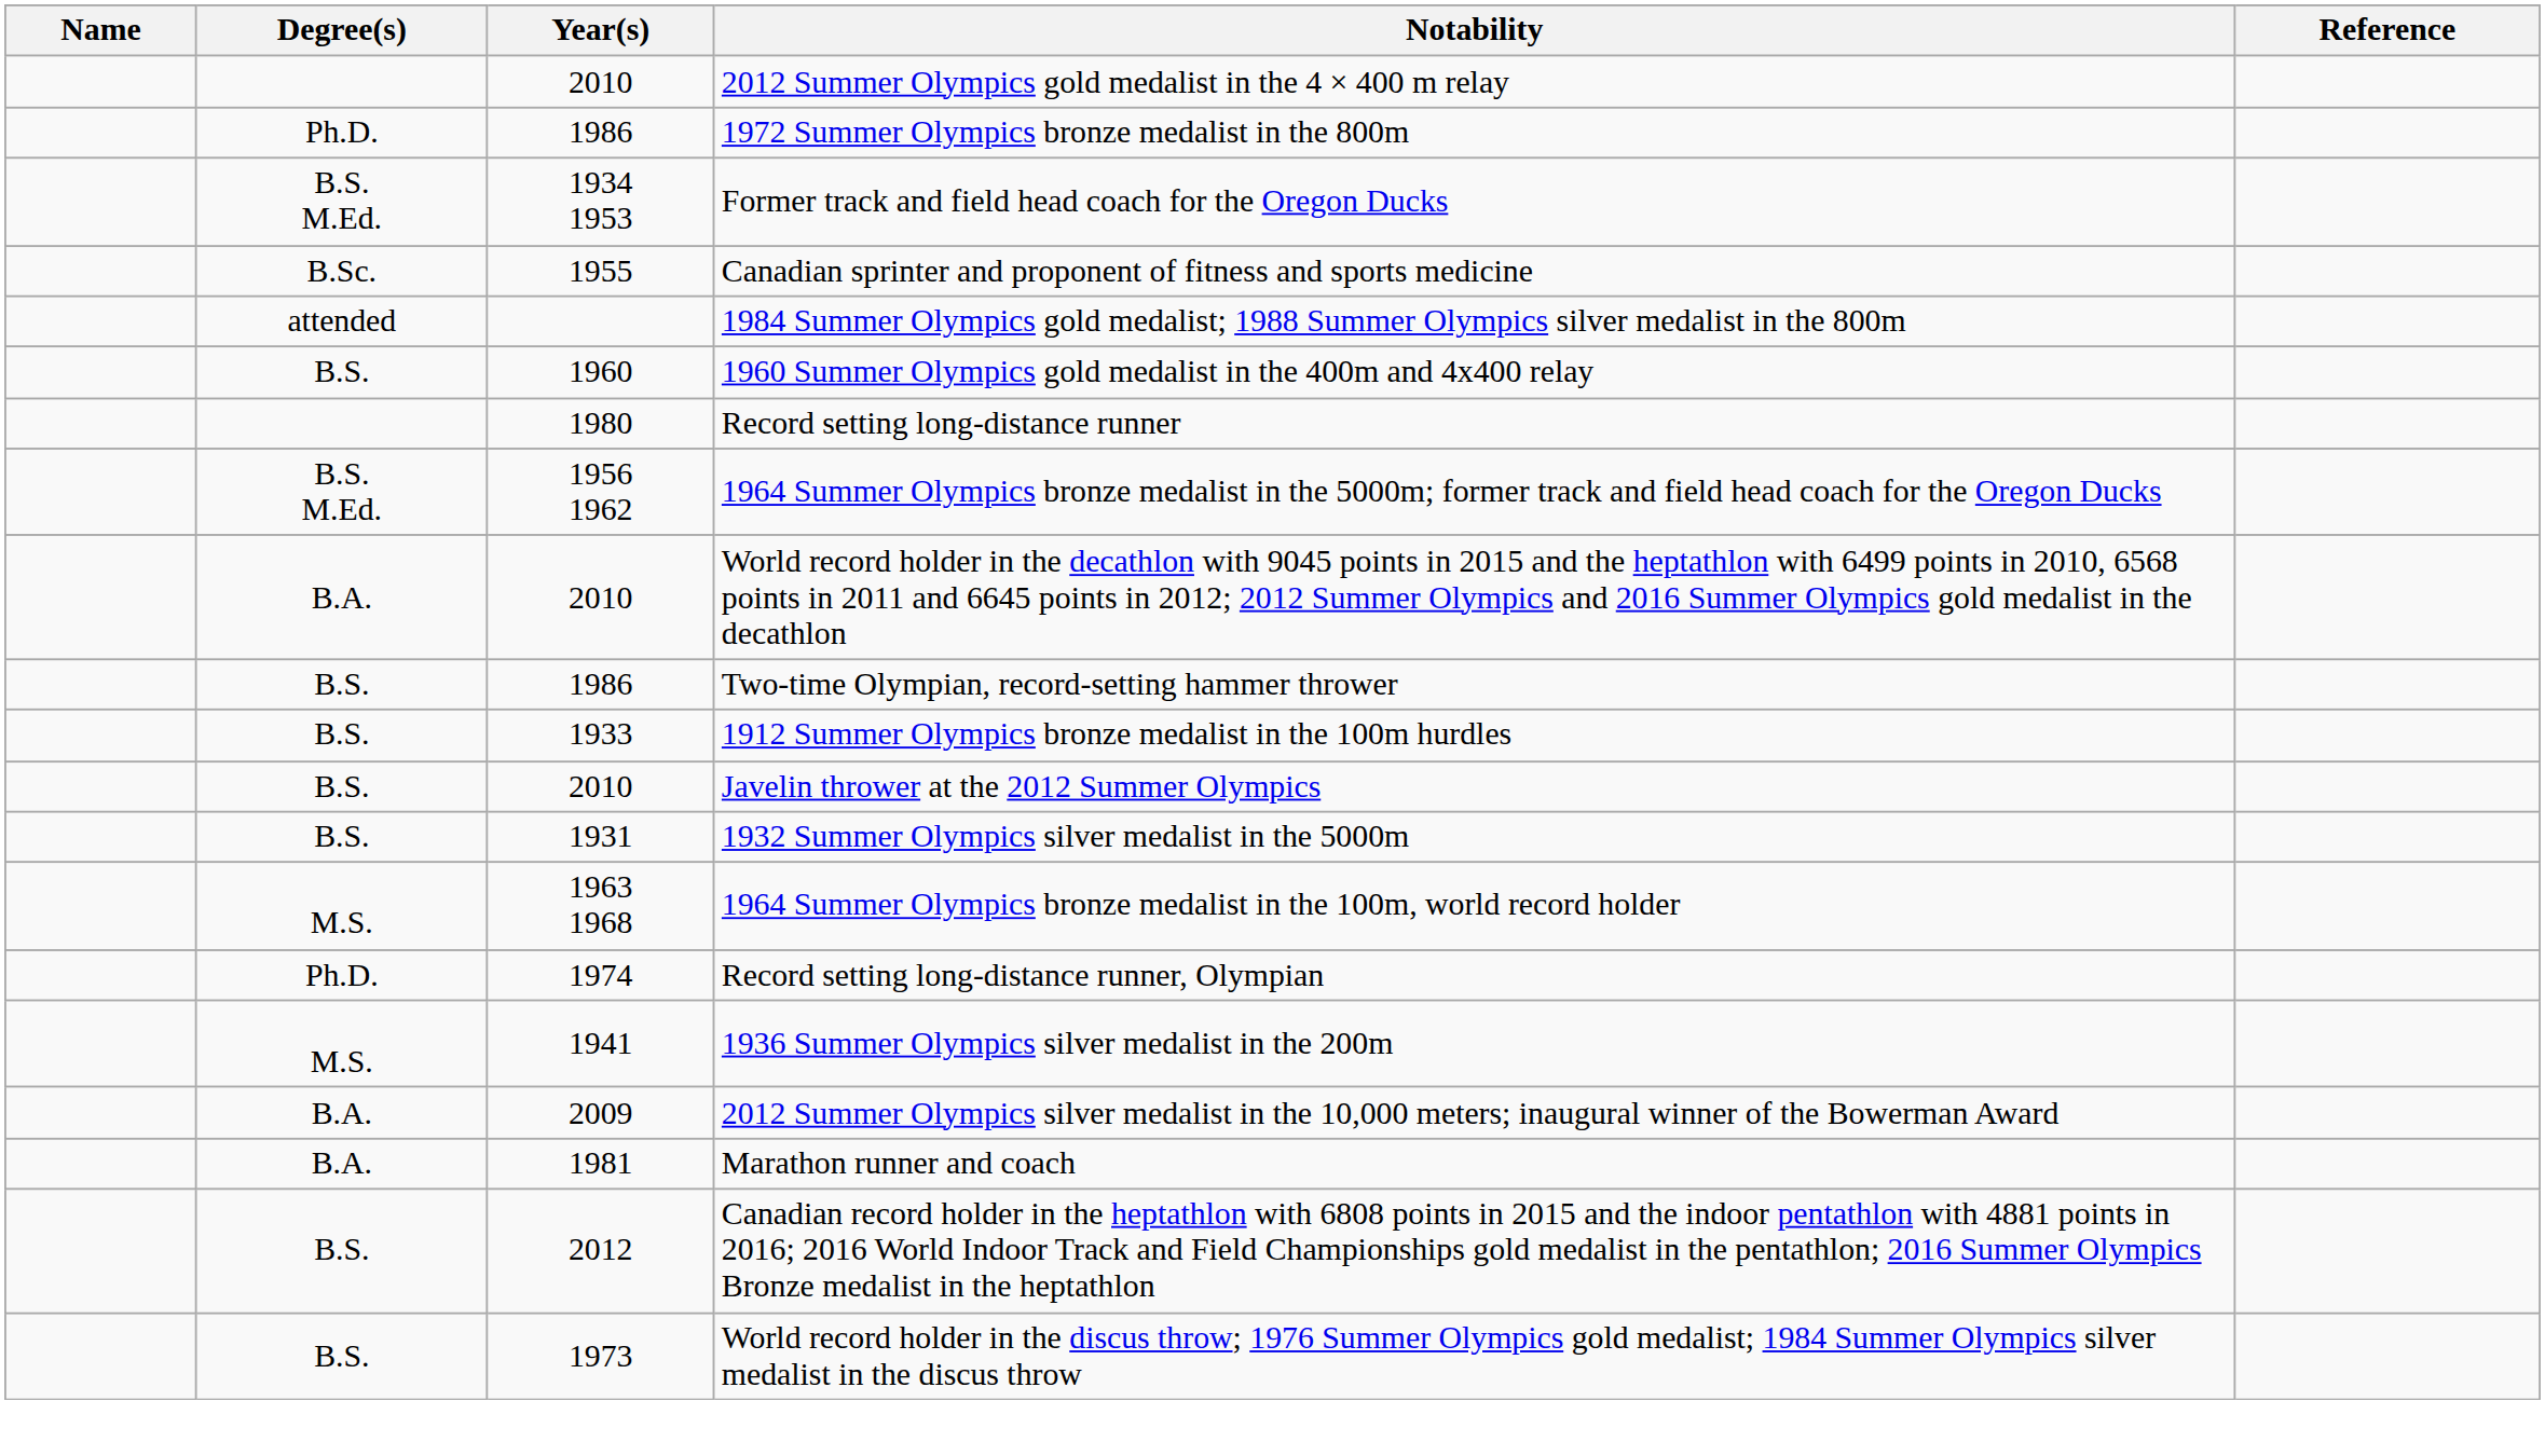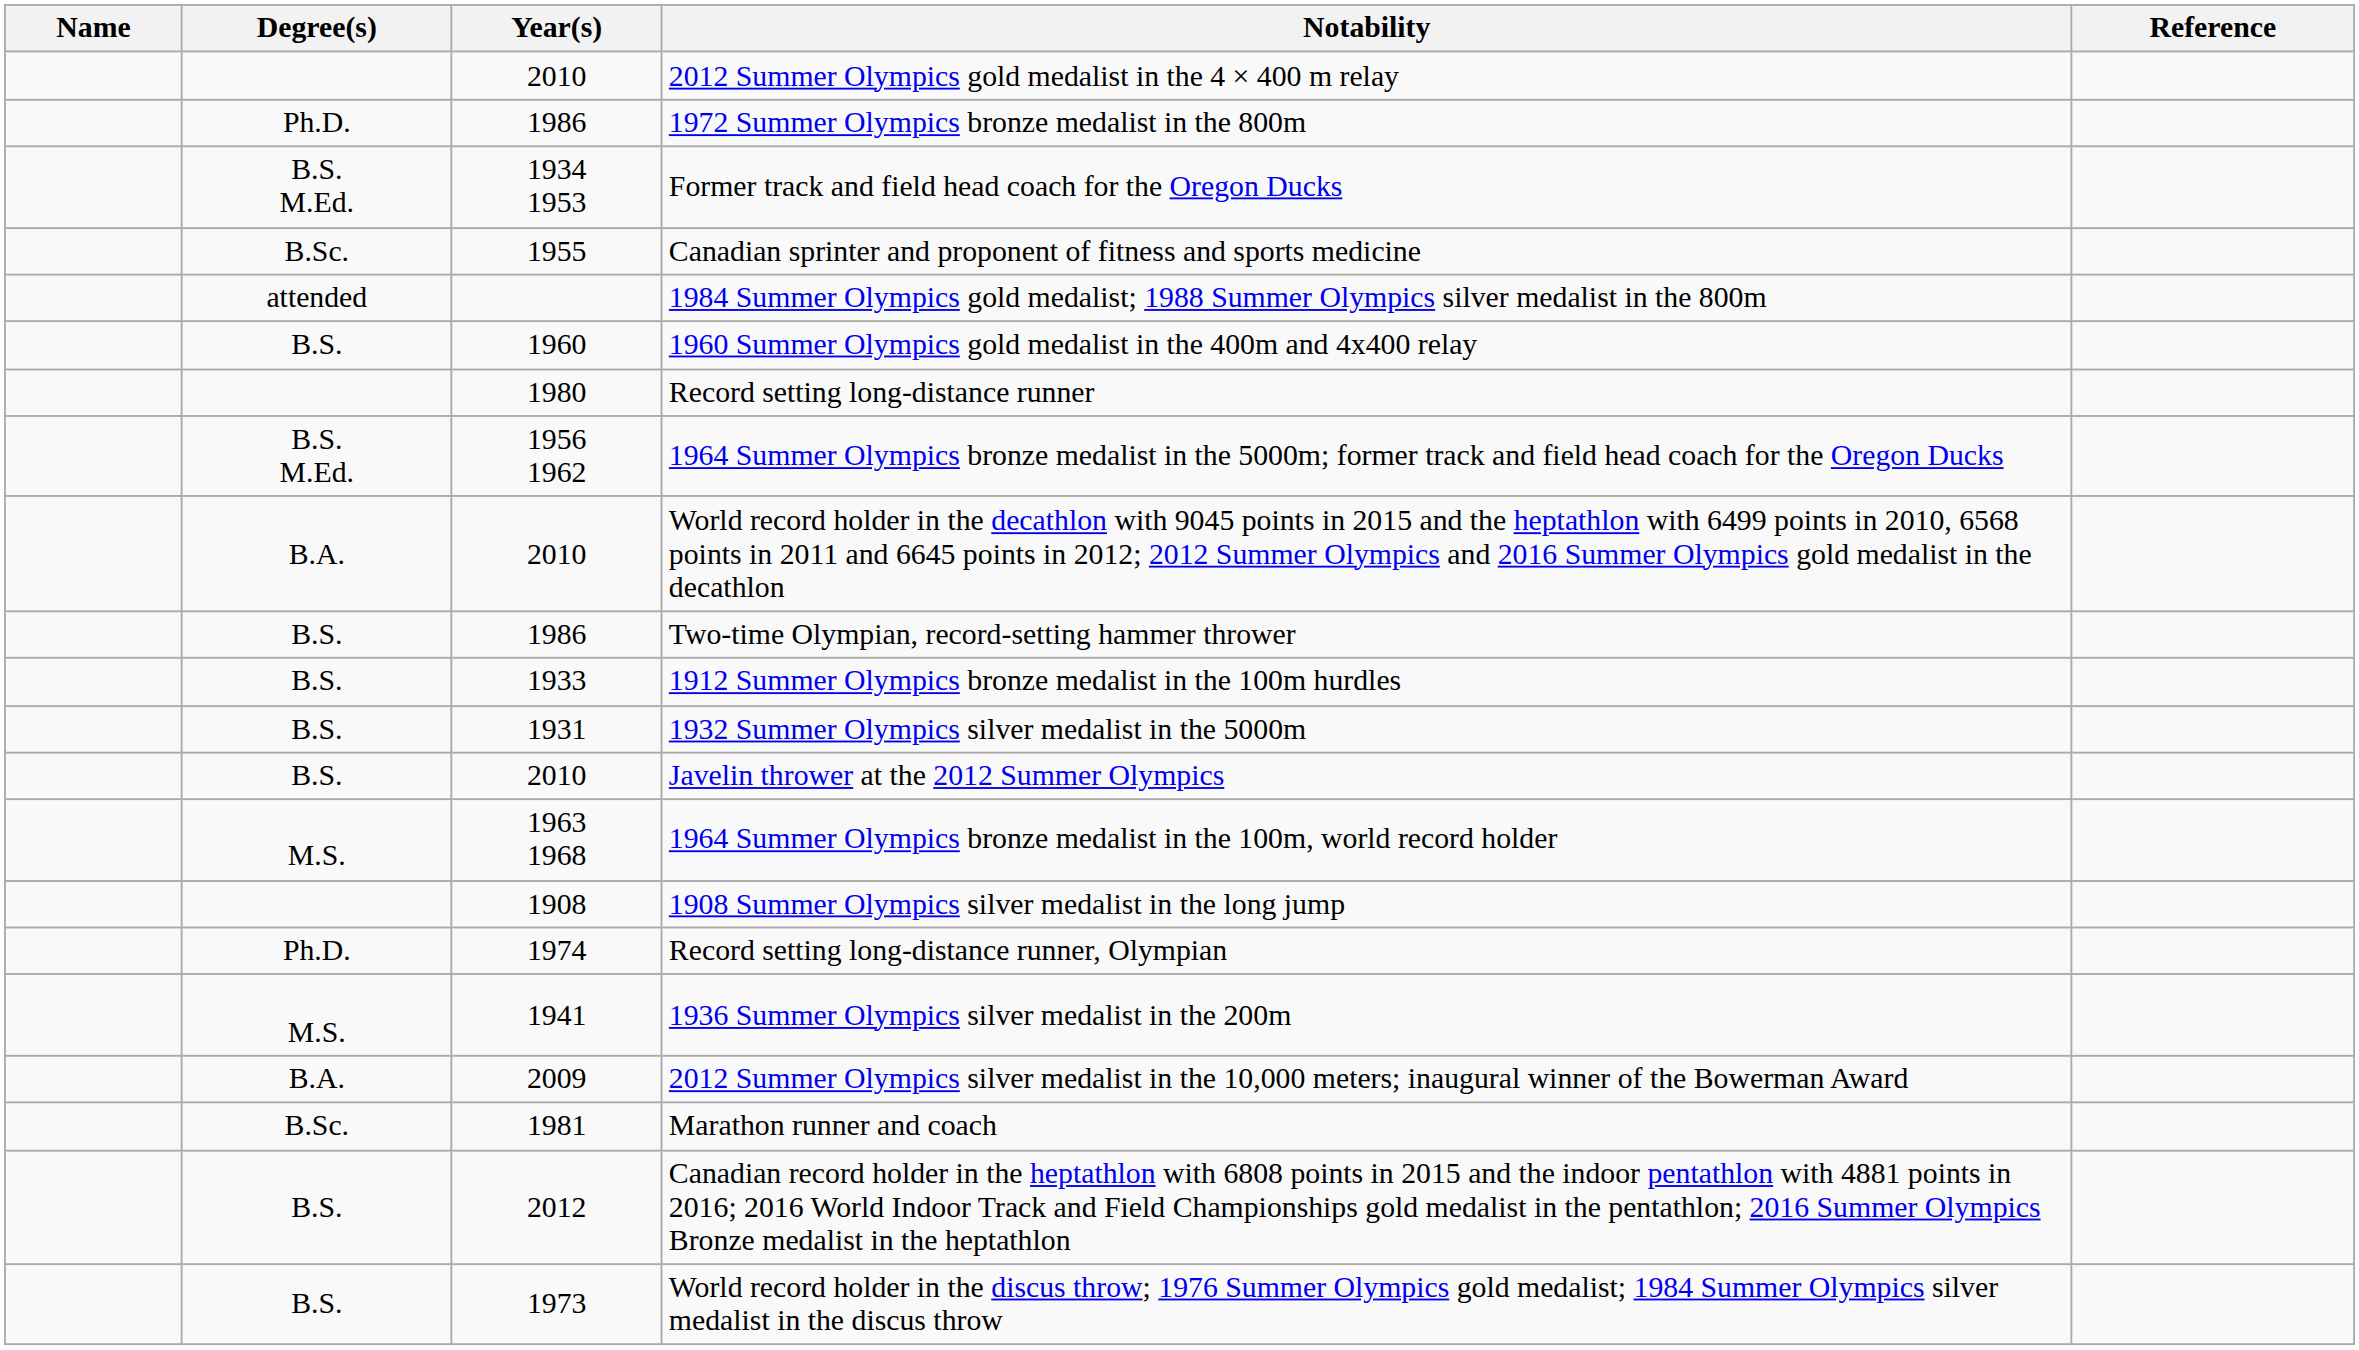 <table class="wikitable sortable" style="width:100%">
 <tr>
 <th width="* ">Name</th>
 <th>Degree(s)</th>
 <th>Year(s)</th>
 <th width="60%" class="unsortable">Notability</th>
 <th width="* " class="unsortable">Reference</th>
 </tr>
 <tr>
 <td></td>
 <td align="center"></td>
 <td align="center">2010</td>
 <td><a href='#'>2012 Summer Olympics</a> gold medalist in the 4 × 400 m relay</td>
 <td align="center"></td>
 </tr>
 <tr>
 <td></td>
 <td align="center">Ph.D.</td>
 <td align="center">1986</td>
 <td><a href='#'>1972 Summer Olympics</a> bronze medalist in the 800m</td>
 <td align="center"></td>
 </tr>
 <tr>
 <td></td>
 <td align="center">B.S.<br>M.Ed.</td>
 <td align="center">1934<br>1953</td>
 <td>Former track and field head coach for the <a href='#'>Oregon Ducks</a></td>
 <td align="center"></td>
 </tr>
 <tr>
 <td></td>
 <td align="center">B.Sc.</td>
 <td align="center">1955</td>
 <td>Canadian sprinter and proponent of fitness and sports medicine</td>
 <td align="center"></td>
 </tr>
 <tr>
 <td></td>
 <td align="center">attended</td>
 <td align="center"></td>
 <td><a href='#'>1984 Summer Olympics</a> gold medalist; <a href='#'>1988 Summer Olympics</a> silver medalist in the 800m</td>
 <td align="center"></td>
 </tr>
 <tr>
 <td></td>
 <td align="center">B.S.</td>
 <td align="center">1960</td>
 <td><a href='#'>1960 Summer Olympics</a> gold medalist in the 400m and 4x400 relay</td>
 <td align="center"></td>
 </tr>
 <tr>
 <td></td>
 <td align="center"></td>
 <td align="center">1980</td>
 <td>Record setting long-distance runner</td>
 <td align="center"></td>
 </tr>
 <tr>
 <td></td>
 <td align="center">B.S.<br>M.Ed.</td>
 <td align="center">1956<br>1962</td>
 <td><a href='#'>1964 Summer Olympics</a> bronze medalist in the 5000m; former track and field head coach for the <a href='#'>Oregon Ducks</a></td>
 <td align="center"></td>
 </tr>
 <tr>
 <td></td>
 <td align="center">B.A.</td>
 <td align="center">2010</td>
 <td>World record holder in the <a href='#'>decathlon</a> with 9045 points in 2015 and the <a href='#'>heptathlon</a> with 6499 points in 2010, 6568 points in 2011 and 6645 points in 2012; <a href='#'>2012 Summer Olympics</a> and <a href='#'>2016 Summer Olympics</a> gold medalist in the decathlon</td>
 <td align="center"></td>
 </tr>
 <tr>
 <td></td>
 <td align="center">B.S.</td>
 <td align="center">1986</td>
 <td>Two-time Olympian, record-setting hammer thrower</td>
 <td align="center"></td>
 </tr>
 <tr>
 <td></td>
 <td align="center">B.S.</td>
 <td align="center">1933</td>
 <td><a href='#'>1912 Summer Olympics</a> bronze medalist in the 100m hurdles</td>
 <td align="center"></td>
 </tr>
 <tr>
 <td></td>
 <td align="center">B.S.</td>
-<td align="center">2010</td>
-<td><a href='#'>Javelin thrower</a> at the <a href='#'>2012 Summer Olympics</a></td>
+<td align="center">1931</td>
+<td><a href='#'>1932 Summer Olympics</a> silver medalist in the 5000m</td>
 <td align="center"></td>
 </tr>
 <tr>
 <td></td>
 <td align="center">B.S.</td>
-<td align="center">1931</td>
-<td><a href='#'>1932 Summer Olympics</a> silver medalist in the 5000m</td>
+<td align="center">2010</td>
+<td><a href='#'>Javelin thrower</a> at the <a href='#'>2012 Summer Olympics</a></td>
 <td align="center"></td>
 </tr>
 <tr>
 <td></td>
 <td align="center"><br>M.S.</td>
 <td align="center">1963<br>1968</td>
 <td><a href='#'>1964 Summer Olympics</a> bronze medalist in the 100m, world record holder</td>
+<td align="center"></td>
+</tr>
+<tr>
+<td></td>
+<td align="center"></td>
+<td align="center">1908</td>
+<td><a href='#'>1908 Summer Olympics</a> silver medalist in the long jump</td>
 <td align="center"></td>
 </tr>
 <tr>
 <td></td>
 <td align="center">Ph.D.</td>
 <td align="center">1974</td>
 <td>Record setting long-distance runner, Olympian</td>
 <td align="center"></td>
 </tr>
 <tr>
 <td></td>
 <td align="center"><br>M.S.</td>
 <td align="center">1941</td>
 <td><a href='#'>1936 Summer Olympics</a> silver medalist in the 200m</td>
 <td align="center"></td>
 </tr>
 <tr>
 <td></td>
 <td align="center">B.A.</td>
 <td align="center">2009</td>
 <td><a href='#'>2012 Summer Olympics</a> silver medalist in the 10,000 meters; inaugural winner of the Bowerman Award</td>
 <td align="center"></td>
 </tr>
 <tr>
 <td></td>
-<td align="center">B.A.</td>
+<td align="center">B.Sc.</td>
 <td align="center">1981</td>
 <td>Marathon runner and coach</td>
 <td align="center"></td>
 </tr>
 <tr>
 <td></td>
 <td align="center">B.S.</td>
 <td align="center">2012</td>
 <td>Canadian record holder in the <a href='#'>heptathlon</a> with 6808 points in 2015 and the indoor <a href='#'>pentathlon</a> with 4881 points in 2016; 2016 World Indoor Track and Field Championships gold medalist in the pentathlon; <a href='#'>2016 Summer Olympics</a> Bronze medalist in the heptathlon</td>
 <td align="center"></td>
 </tr>
 <tr>
 <td></td>
 <td align="center">B.S.</td>
 <td align="center">1973</td>
 <td>World record holder in the <a href='#'>discus throw</a>; <a href='#'>1976 Summer Olympics</a> gold medalist; <a href='#'>1984 Summer Olympics</a> silver medalist in the discus throw</td>
 <td align="center"></td>
 </tr>
 </table>
